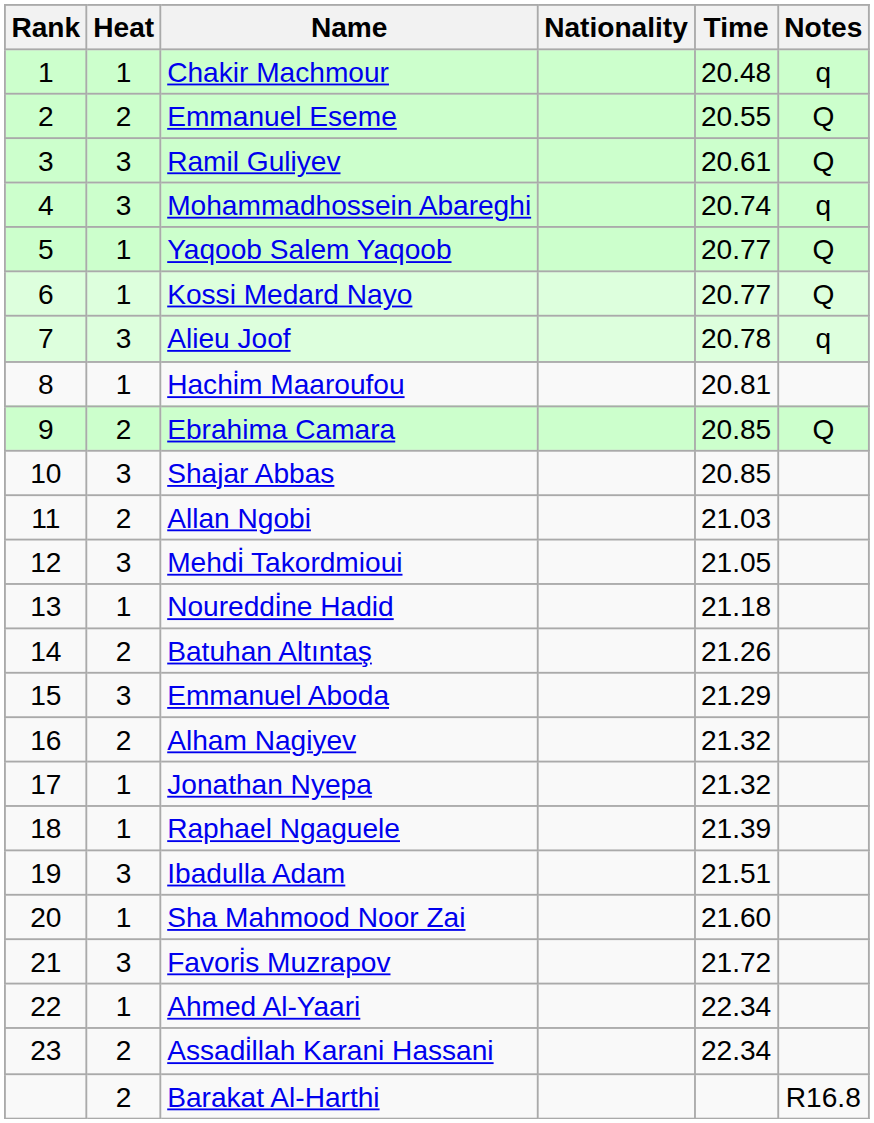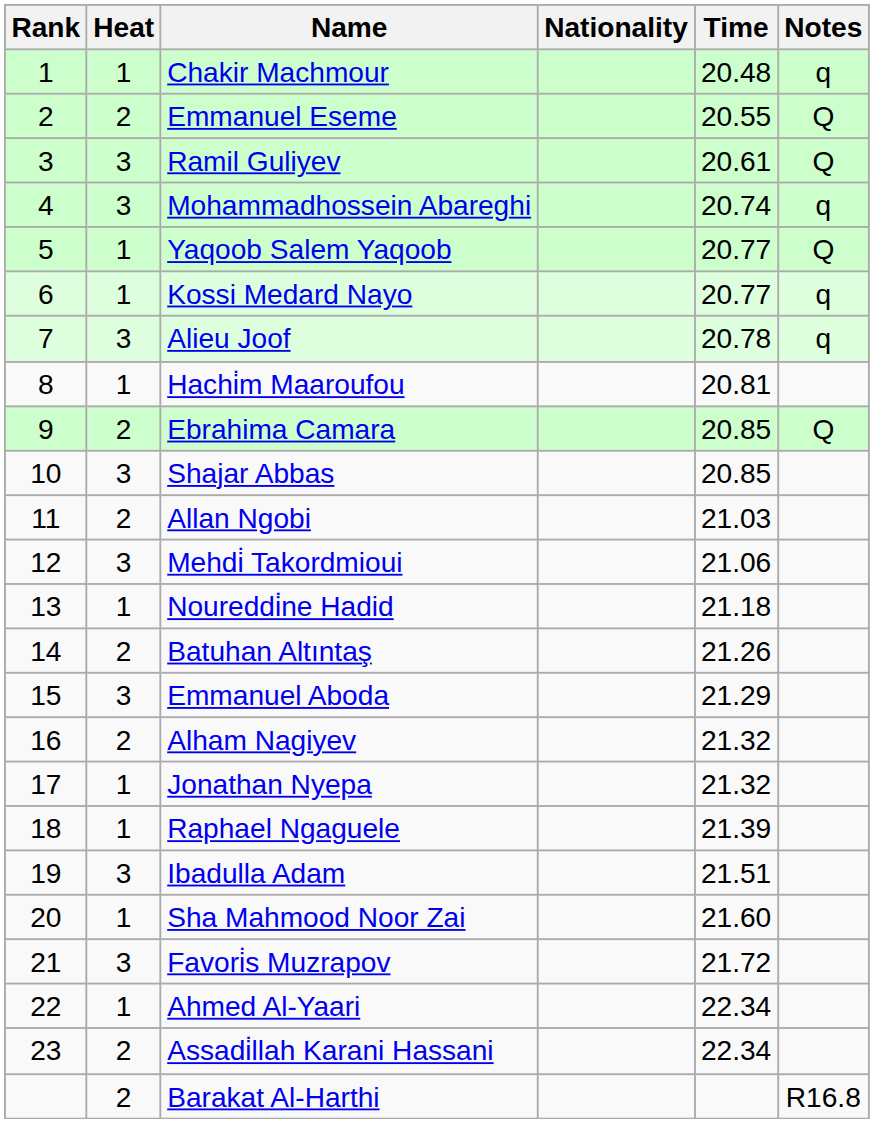 <table class="wikitable sortable" style="text-align:center;font-size:95%">
 <tr>
 <th>Rank</th>
 <th>Heat</th>
 <th>Name</th>
 <th>Nationality</th>
 <th>Time</th>
 <th>Notes</th>
 </tr>
 <tr bgcolor=ccffcc>
 <td>1</td>
 <td>1</td>
 <td align=left><a href='#'>Chakir Machmour</a></td>
 <td align=left></td>
 <td>20.48</td>
 <td>q</td>
 </tr>
 <tr bgcolor=ccffcc>
 <td>2</td>
 <td>2</td>
 <td align=left><a href='#'>Emmanuel Eseme</a></td>
 <td align=left></td>
 <td>20.55</td>
 <td>Q</td>
 </tr>
 <tr bgcolor=ccffcc>
 <td>3</td>
 <td>3</td>
 <td align=left><a href='#'>Ramil Guliyev</a></td>
 <td align=left></td>
 <td>20.61</td>
 <td>Q</td>
 </tr>
 <tr bgcolor=ccffcc>
 <td>4</td>
 <td>3</td>
 <td align=left><a href='#'>Mohammadhossein Abareghi</a></td>
 <td align=left></td>
 <td>20.74</td>
 <td>q</td>
 </tr>
 <tr bgcolor=ccffcc>
 <td>5</td>
 <td>1</td>
 <td align=left><a href='#'>Yaqoob Salem Yaqoob</a></td>
 <td align=left></td>
 <td>20.77</td>
 <td>Q</td>
 </tr>
 <tr bgcolor=ddffdd>
 <td>6</td>
 <td>1</td>
 <td align=left><a href='#'>Kossi Medard Nayo</a></td>
 <td align=left></td>
 <td>20.77</td>
-<td>Q</td>
+<td>q</td>
 </tr>
 <tr bgcolor=ddffdd>
 <td>7</td>
 <td>3</td>
 <td align=left><a href='#'>Alieu Joof</a></td>
 <td align=left></td>
 <td>20.78</td>
 <td>q</td>
 </tr>
 <tr>
 <td>8</td>
 <td>1</td>
 <td align=left><a href='#'>Hachi̇m Maaroufou</a></td>
 <td align=left></td>
 <td>20.81</td>
 <td></td>
 </tr>
 <tr bgcolor=ccffcc>
 <td>9</td>
 <td>2</td>
 <td align=left><a href='#'>Ebrahima Camara</a></td>
 <td align=left></td>
 <td>20.85</td>
 <td>Q</td>
 </tr>
 <tr>
 <td>10</td>
 <td>3</td>
 <td align=left><a href='#'>Shajar Abbas</a></td>
 <td align=left></td>
 <td>20.85</td>
 <td></td>
 </tr>
 <tr>
 <td>11</td>
 <td>2</td>
 <td align=left><a href='#'>Allan Ngobi</a></td>
 <td align=left></td>
 <td>21.03</td>
 <td></td>
 </tr>
 <tr>
 <td>12</td>
 <td>3</td>
 <td align=left><a href='#'>Mehdi̇ Takordmioui</a></td>
 <td align=left></td>
-<td>21.05</td>
+<td>21.06</td>
 <td></td>
 </tr>
 <tr>
 <td>13</td>
 <td>1</td>
 <td align=left><a href='#'>Noureddi̇ne Hadid</a></td>
 <td align=left></td>
 <td>21.18</td>
 <td></td>
 </tr>
 <tr>
 <td>14</td>
 <td>2</td>
 <td align=left><a href='#'>Batuhan Altıntaş</a></td>
 <td align=left></td>
 <td>21.26</td>
 <td></td>
 </tr>
 <tr>
 <td>15</td>
 <td>3</td>
 <td align=left><a href='#'>Emmanuel Aboda</a></td>
 <td align=left></td>
 <td>21.29</td>
 <td></td>
 </tr>
 <tr>
 <td>16</td>
 <td>2</td>
 <td align=left><a href='#'>Alham Nagiyev</a></td>
 <td align=left></td>
 <td>21.32</td>
 <td></td>
 </tr>
 <tr>
 <td>17</td>
 <td>1</td>
 <td align=left><a href='#'>Jonathan Nyepa</a></td>
 <td align=left></td>
 <td>21.32</td>
 <td></td>
 </tr>
 <tr>
 <td>18</td>
 <td>1</td>
 <td align=left><a href='#'>Raphael Ngaguele</a></td>
 <td align=left></td>
 <td>21.39</td>
 <td></td>
 </tr>
 <tr>
 <td>19</td>
 <td>3</td>
 <td align=left><a href='#'>Ibadulla Adam</a></td>
 <td align=left></td>
 <td>21.51</td>
 <td></td>
 </tr>
 <tr>
 <td>20</td>
 <td>1</td>
 <td align=left><a href='#'>Sha Mahmood Noor Zai</a></td>
 <td align=left></td>
 <td>21.60</td>
 <td></td>
 </tr>
 <tr>
 <td>21</td>
 <td>3</td>
 <td align=left><a href='#'>Favori̇s Muzrapov</a></td>
 <td align=left></td>
 <td>21.72</td>
 <td></td>
 </tr>
 <tr>
 <td>22</td>
 <td>1</td>
 <td align=left><a href='#'>Ahmed Al-Yaari</a></td>
 <td align=left></td>
 <td>22.34</td>
 <td></td>
 </tr>
 <tr>
 <td>23</td>
 <td>2</td>
 <td align=left><a href='#'>Assadi̇llah Karani Hassani</a></td>
 <td align=left></td>
 <td>22.34</td>
 <td></td>
 </tr>
 <tr>
 <td></td>
 <td>2</td>
 <td align=left><a href='#'>Barakat Al-Harthi</a></td>
 <td align=left></td>
 <td></td>
 <td>R16.8</td>
 </tr>
 </table>
